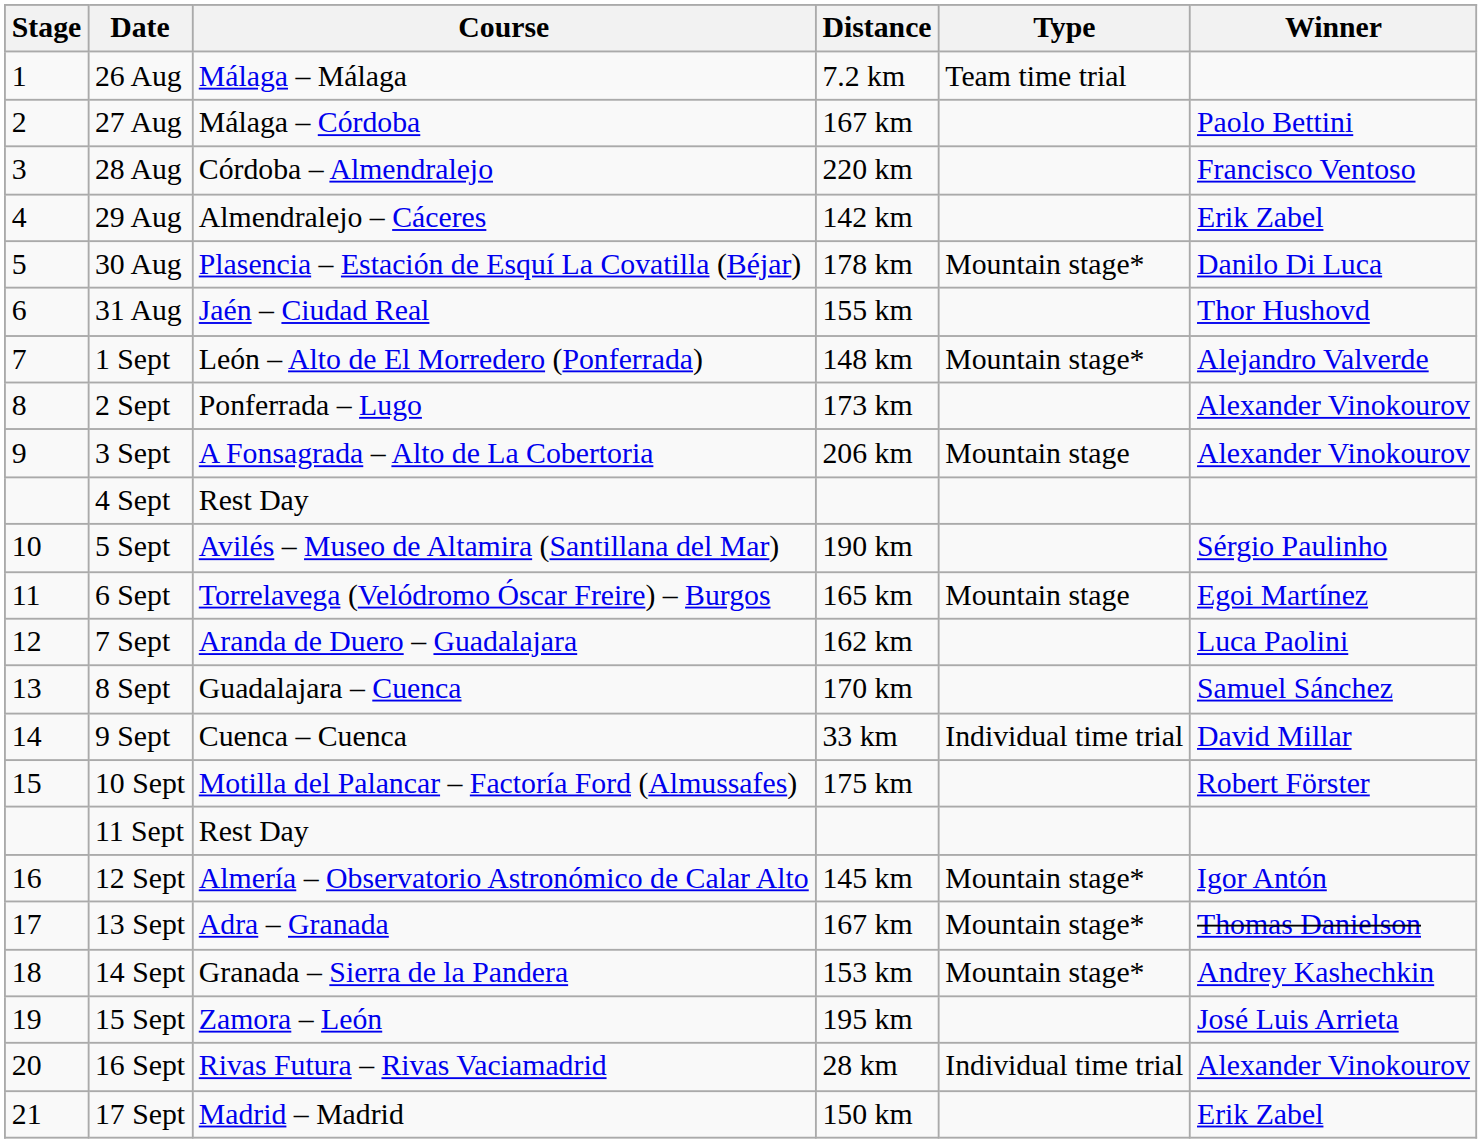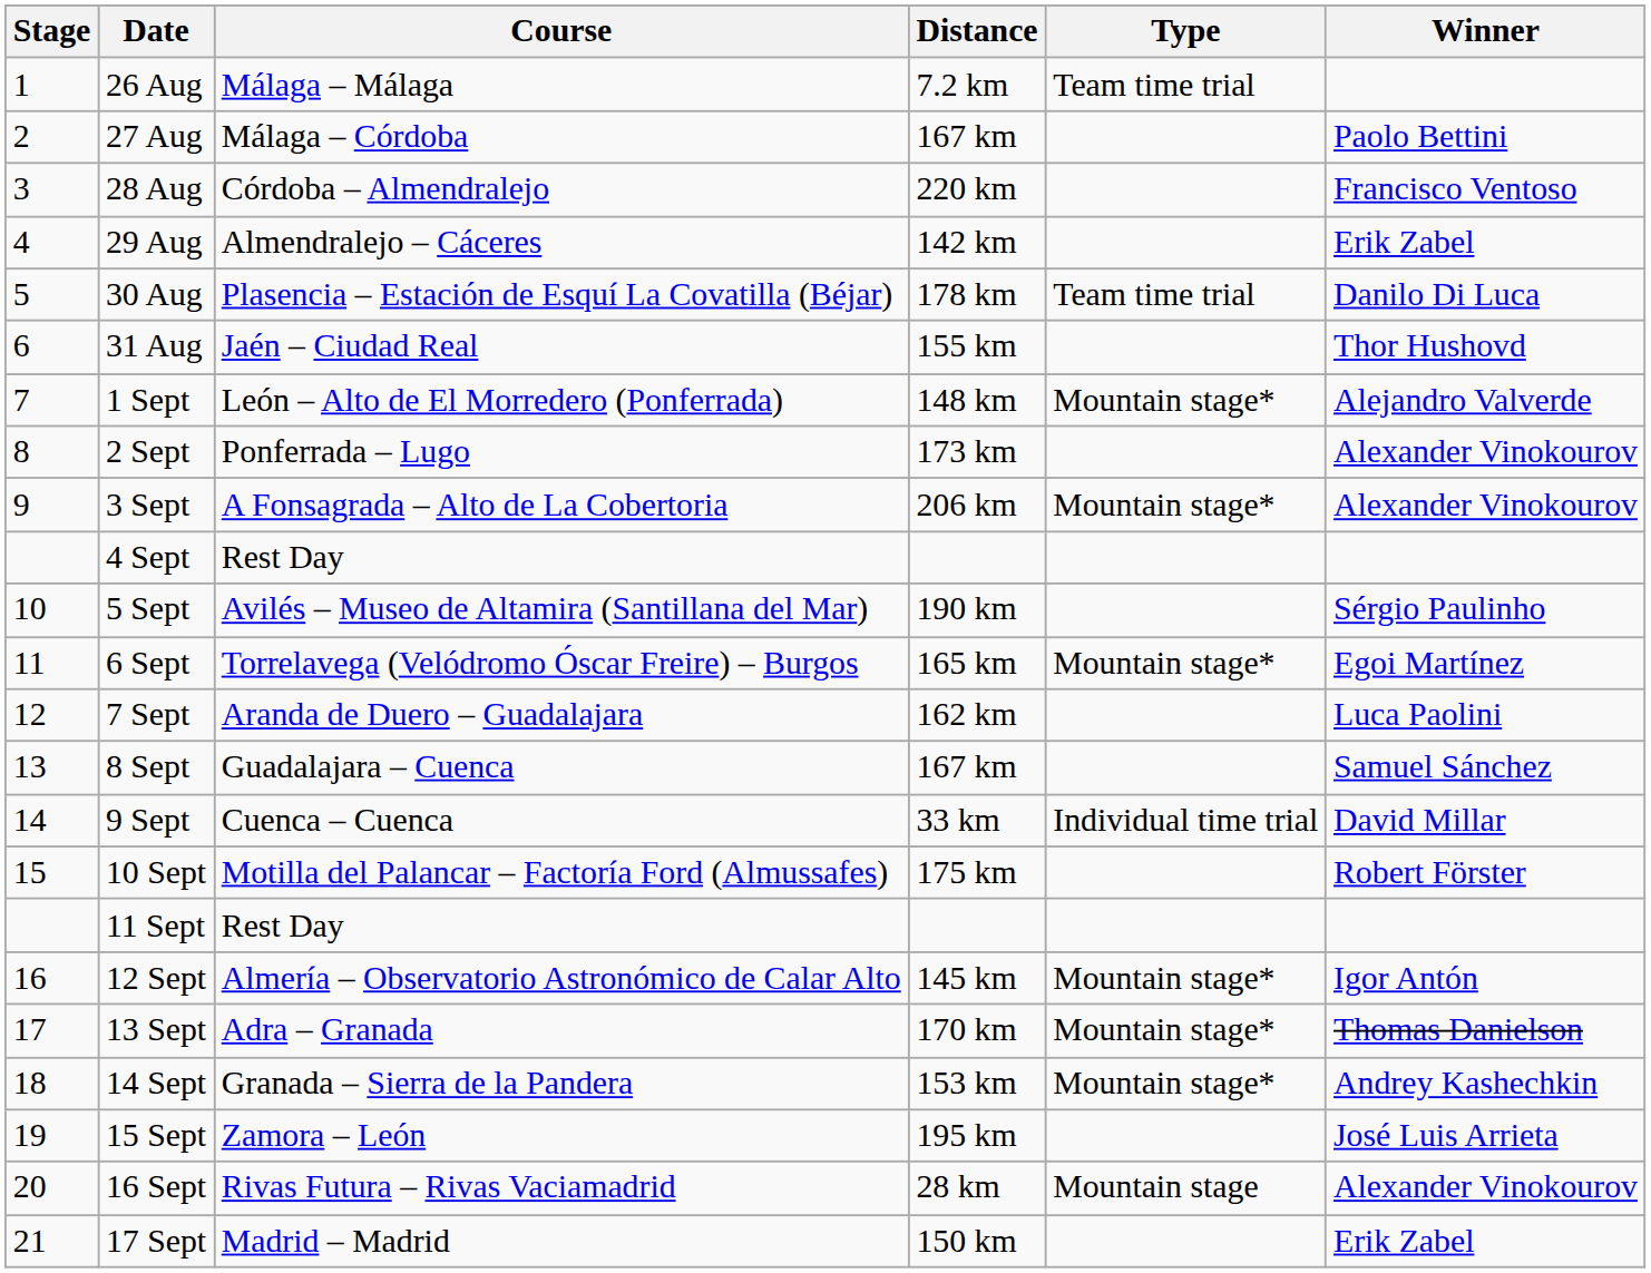 <table class="wikitable">
 <tr>
 <th>Stage</th>
 <th>Date</th>
 <th>Course</th>
 <th>Distance</th>
 <th>Type</th>
 <th>Winner</th>
 </tr>
 <tr>
 <td>1</td>
 <td>26 Aug</td>
 <td><a href='#'>Málaga</a> – Málaga</td>
 <td>7.2 km</td>
 <td>Team time trial</td>
 <td></td>
 </tr>
 <tr>
 <td>2</td>
 <td>27 Aug</td>
 <td>Málaga – <a href='#'>Córdoba</a></td>
 <td>167 km</td>
 <td></td>
 <td><a href='#'>Paolo Bettini</a></td>
 </tr>
 <tr>
 <td>3</td>
 <td>28 Aug</td>
 <td>Córdoba – <a href='#'>Almendralejo</a></td>
 <td>220 km</td>
 <td></td>
 <td><a href='#'>Francisco Ventoso</a></td>
 </tr>
 <tr>
 <td>4</td>
 <td>29 Aug</td>
 <td>Almendralejo – <a href='#'>Cáceres</a></td>
 <td>142 km</td>
 <td></td>
 <td><a href='#'>Erik Zabel</a></td>
 </tr>
 <tr>
 <td>5</td>
 <td>30 Aug</td>
 <td><a href='#'>Plasencia</a> – <a href='#'>Estación de Esquí La Covatilla</a> (<a href='#'>Béjar</a>)</td>
 <td>178 km</td>
-<td>Mountain stage*</td>
+<td>Team time trial</td>
 <td><a href='#'>Danilo Di Luca</a></td>
 </tr>
 <tr>
 <td>6</td>
 <td>31 Aug</td>
 <td><a href='#'>Jaén</a> – <a href='#'>Ciudad Real</a></td>
 <td>155 km</td>
 <td></td>
 <td><a href='#'>Thor Hushovd</a></td>
 </tr>
 <tr>
 <td>7</td>
 <td>1 Sept</td>
 <td>León – <a href='#'>Alto de El Morredero</a> (<a href='#'>Ponferrada</a>)</td>
 <td>148 km</td>
 <td>Mountain stage*</td>
 <td><a href='#'>Alejandro Valverde</a></td>
 </tr>
 <tr>
 <td>8</td>
 <td>2 Sept</td>
 <td>Ponferrada – <a href='#'>Lugo</a></td>
 <td>173 km</td>
 <td></td>
 <td><a href='#'>Alexander Vinokourov</a></td>
 </tr>
 <tr>
 <td>9</td>
 <td>3 Sept</td>
 <td><a href='#'>A Fonsagrada</a> – <a href='#'>Alto de La Cobertoria</a></td>
 <td>206 km</td>
-<td>Mountain stage</td>
+<td>Mountain stage*</td>
 <td><a href='#'>Alexander Vinokourov</a></td>
 </tr>
 <tr>
 <td></td>
 <td>4 Sept</td>
 <td>Rest Day</td>
 <td></td>
 <td></td>
 </tr>
 <tr>
 <td>10</td>
 <td>5 Sept</td>
 <td><a href='#'>Avilés</a> – <a href='#'>Museo de Altamira</a> (<a href='#'>Santillana del Mar</a>)</td>
 <td>190 km</td>
 <td></td>
 <td><a href='#'>Sérgio Paulinho</a></td>
 </tr>
 <tr>
 <td>11</td>
 <td>6 Sept</td>
 <td><a href='#'>Torrelavega</a> (<a href='#'>Velódromo Óscar Freire</a>) – <a href='#'>Burgos</a></td>
 <td>165 km</td>
-<td>Mountain stage</td>
+<td>Mountain stage*</td>
 <td><a href='#'>Egoi Martínez</a></td>
 </tr>
 <tr>
 <td>12</td>
 <td>7 Sept</td>
 <td><a href='#'>Aranda de Duero</a> – <a href='#'>Guadalajara</a></td>
 <td>162 km</td>
 <td></td>
 <td><a href='#'>Luca Paolini</a></td>
 </tr>
 <tr>
 <td>13</td>
 <td>8 Sept</td>
 <td>Guadalajara – <a href='#'>Cuenca</a></td>
-<td>170 km</td>
+<td>167 km</td>
 <td></td>
 <td><a href='#'>Samuel Sánchez</a></td>
 </tr>
 <tr>
 <td>14</td>
 <td>9 Sept</td>
 <td>Cuenca – Cuenca</td>
 <td>33 km</td>
 <td>Individual time trial</td>
 <td><a href='#'>David Millar</a></td>
 </tr>
 <tr>
 <td>15</td>
 <td>10 Sept</td>
 <td><a href='#'>Motilla del Palancar</a> – <a href='#'>Factoría Ford</a> (<a href='#'>Almussafes</a>)</td>
 <td>175 km</td>
 <td></td>
 <td><a href='#'>Robert Förster</a></td>
 </tr>
 <tr>
 <td></td>
 <td>11 Sept</td>
 <td>Rest Day</td>
 <td></td>
 <td></td>
 </tr>
 <tr>
 <td>16</td>
 <td>12 Sept</td>
 <td><a href='#'>Almería</a> – <a href='#'>Observatorio Astronómico de Calar Alto</a></td>
 <td>145 km</td>
 <td>Mountain stage*</td>
 <td><a href='#'>Igor Antón</a></td>
 </tr>
 <tr>
 <td>17</td>
 <td>13 Sept</td>
 <td><a href='#'>Adra</a> – <a href='#'>Granada</a></td>
-<td>167 km</td>
+<td>170 km</td>
 <td>Mountain stage*</td>
 <td><s><a href='#'>Thomas Danielson</a></s></td>
 </tr>
 <tr>
 <td>18</td>
 <td>14 Sept</td>
 <td>Granada – <a href='#'>Sierra de la Pandera</a></td>
 <td>153 km</td>
 <td>Mountain stage*</td>
 <td><a href='#'>Andrey Kashechkin</a></td>
 </tr>
 <tr>
 <td>19</td>
 <td>15 Sept</td>
 <td><a href='#'>Zamora</a> – <a href='#'>León</a></td>
 <td>195 km</td>
 <td></td>
 <td><a href='#'>José Luis Arrieta</a></td>
 </tr>
 <tr>
 <td>20</td>
 <td>16 Sept</td>
 <td><a href='#'>Rivas Futura</a> – <a href='#'>Rivas Vaciamadrid</a></td>
 <td>28 km</td>
-<td>Individual time trial</td>
+<td>Mountain stage</td>
 <td><a href='#'>Alexander Vinokourov</a></td>
 </tr>
 <tr>
 <td>21</td>
 <td>17 Sept</td>
 <td><a href='#'>Madrid</a> – Madrid</td>
 <td>150 km</td>
 <td></td>
 <td><a href='#'>Erik Zabel</a></td>
 </tr>
 </table>
